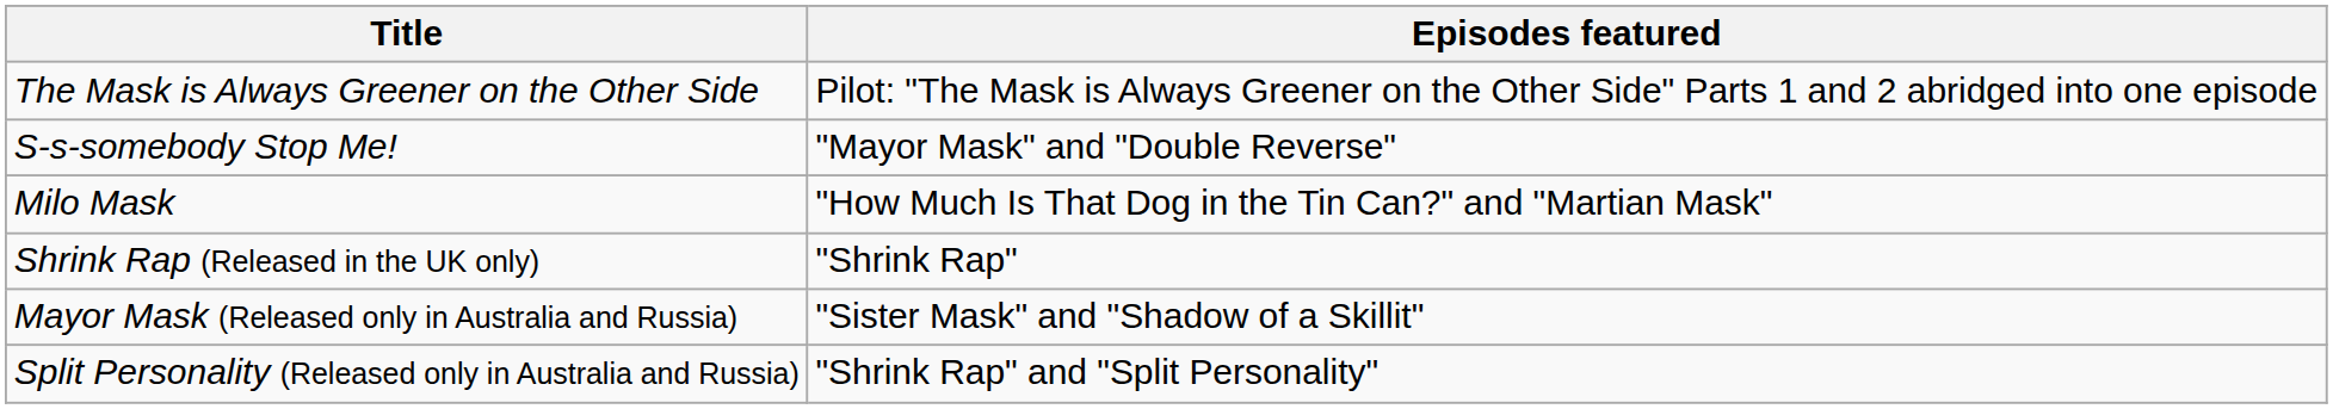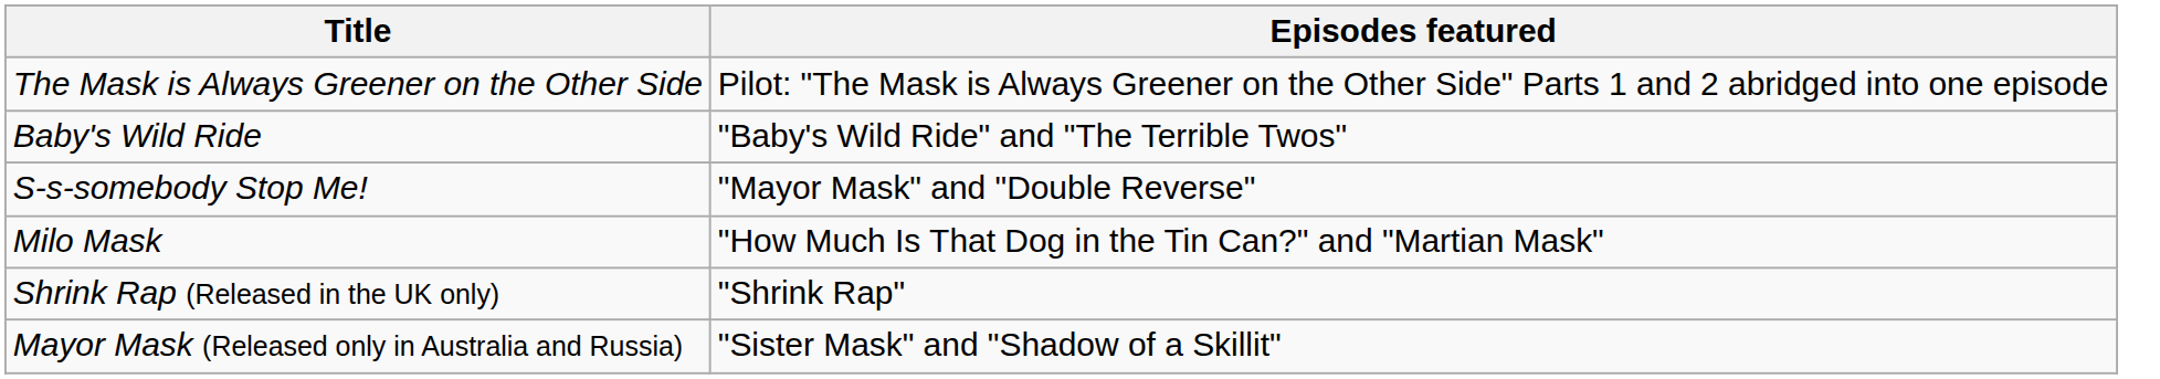 <table class="wikitable">
 <tr>
 <th>Title</th>
 <th>Episodes featured</th>
 </tr>
 <tr>
 <td><em>The Mask is Always Greener on the Other Side</em></td>
 <td>Pilot: "The Mask is Always Greener on the Other Side" Parts 1 and 2 abridged into one episode</td>
+</tr>
+<tr>
+<td><em>Baby's Wild Ride</em></td>
+<td>"Baby's Wild Ride" and "The Terrible Twos"</td>
 </tr>
 <tr>
 <td><em>S-s-somebody Stop Me!</em></td>
 <td>"Mayor Mask" and "Double Reverse"</td>
 </tr>
 <tr>
 <td><em>Milo Mask</em></td>
 <td>"How Much Is That Dog in the Tin Can?" and "Martian Mask"</td>
 </tr>
 <tr>
 <td><em>Shrink Rap</em> <small>(Released in the UK only)</small></td>
 <td>"Shrink Rap"</td>
 </tr>
 <tr>
 <td><em>Mayor Mask</em> <small>(Released only in Australia and Russia)</small></td>
 <td>"Sister Mask" and "Shadow of a Skillit"</td>
 </tr>
-<tr>
-<td><em>Split Personality</em> <small>(Released only in Australia and Russia)</small></td>
-<td>"Shrink Rap" and "Split Personality"</td>
-</tr>
 </table>
